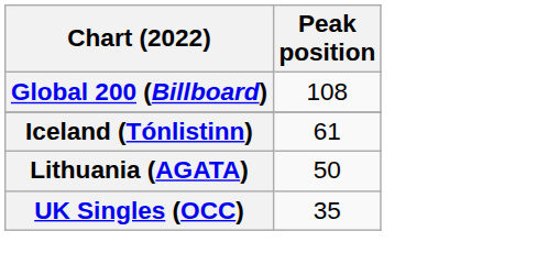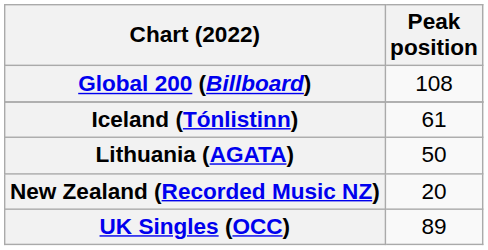 <table class="wikitable sortable plainrowheaders" style="text-align:center">
 <tr>
 <th>Chart (2022)</th>
 <th>Peak<br>position</th>
 </tr>
 <tr>
 <th scope="row"><a href='#'>Global 200</a> (<em><a href='#'>Billboard</a></em>)</th>
 <td>108</td>
 </tr>
 <tr>
 </tr>
 <tr>
 <th scope="row">Iceland (<a href='#'>Tónlistinn</a>)</th>
 <td>61</td>
 </tr>
 <tr>
 <th scope="row">Lithuania (<a href='#'>AGATA</a>)</th>
 <td>50</td>
 </tr>
 <tr>
+<th scope="row">New Zealand (<a href='#'>Recorded Music NZ</a>)</th>
+<td>20</td>
+</tr>
+<tr>
 <th scope="row"><a href='#'>UK Singles</a> (<a href='#'>OCC</a>)</th>
-<td>35</td>
+<td>89</td>
 </tr>
 </table>
